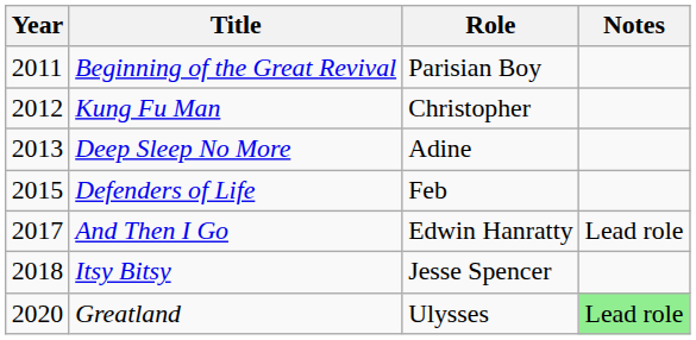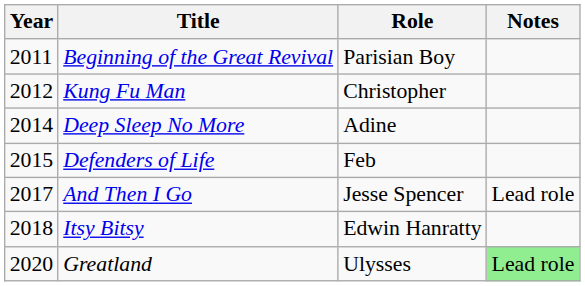 <table class="wikitable sortable">
 <tr>
 <th>Year</th>
 <th>Title</th>
 <th>Role</th>
 <th>Notes</th>
 </tr>
 <tr>
 <td>2011</td>
 <td><em><a href='#'>Beginning of the Great Revival</a></em></td>
 <td>Parisian Boy</td>
 <td></td>
 </tr>
 <tr>
 <td>2012</td>
 <td><em><a href='#'>Kung Fu Man</a></em></td>
 <td>Christopher</td>
 <td></td>
 </tr>
 <tr>
-<td>2013</td>
+<td>2014</td>
 <td><em><a href='#'>Deep Sleep No More</a></em></td>
 <td>Adine</td>
 <td></td>
 </tr>
 <tr>
 <td>2015</td>
 <td><em><a href='#'>Defenders of Life</a></em></td>
 <td>Feb</td>
 <td></td>
 </tr>
 <tr>
 <td>2017</td>
 <td><em><a href='#'>And Then I Go</a></em></td>
-<td>Edwin Hanratty</td>
+<td>Jesse Spencer</td>
 <td>Lead role</td>
 </tr>
 <tr>
 <td>2018</td>
 <td><em><a href='#'>Itsy Bitsy</a></em></td>
-<td>Jesse Spencer</td>
+<td>Edwin Hanratty</td>
 <td></td>
 </tr>
 <tr>
 <td>2020</td>
 <td><em>Greatland</em></td>
 <td>Ulysses</td>
 <td style="background: lightgreen;">Lead role</td>
 </tr>
 </table>
